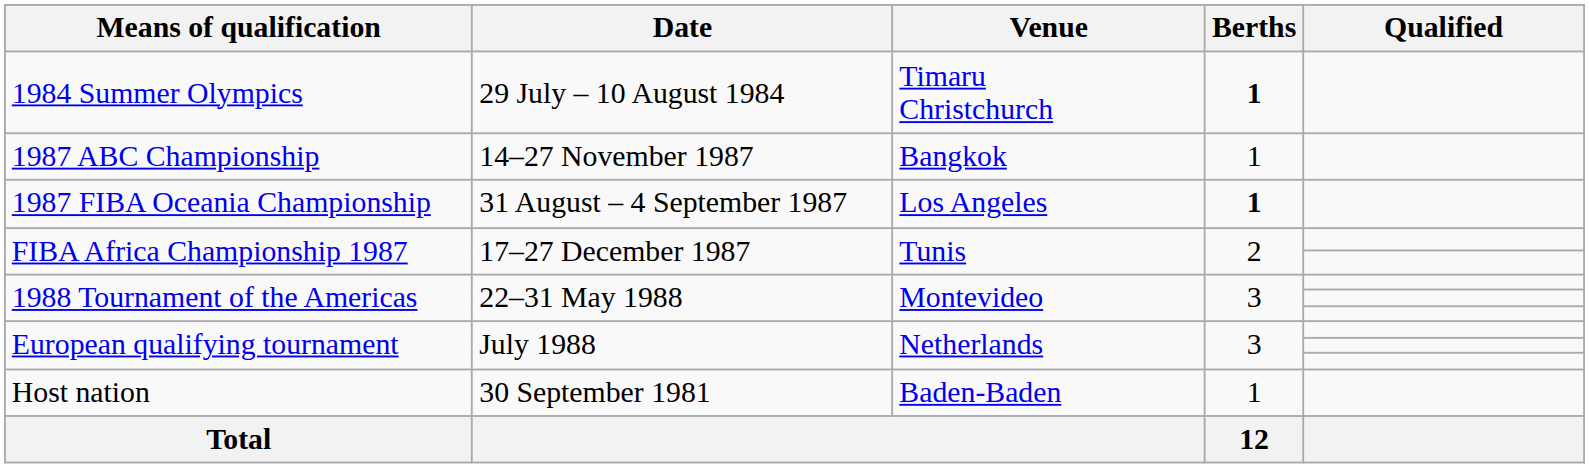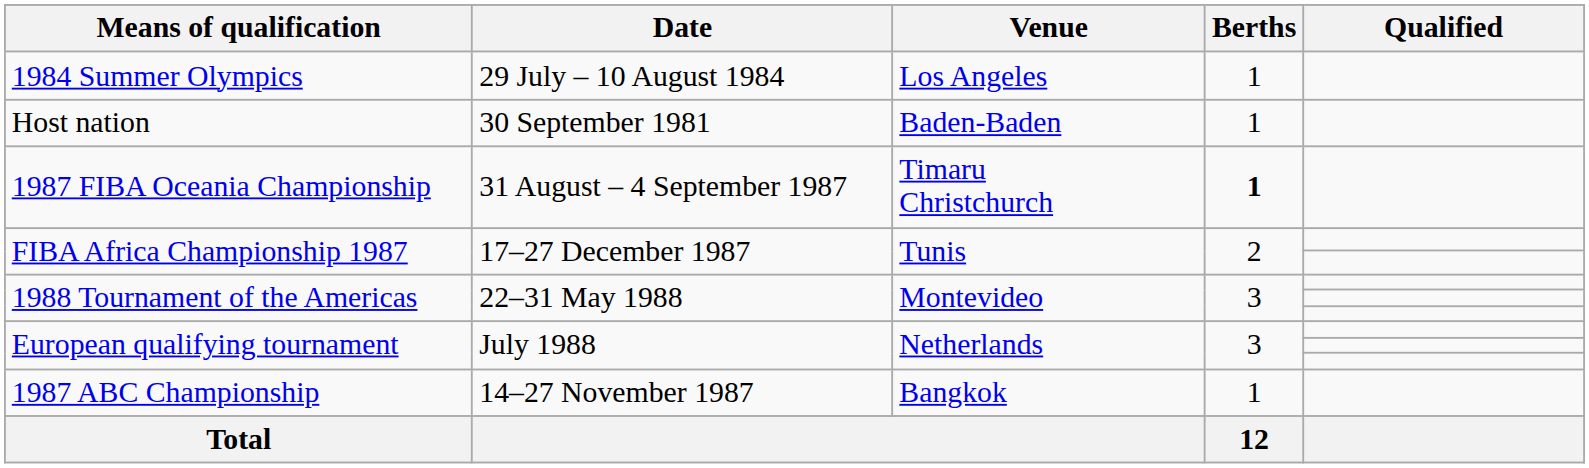 <table class="wikitable" width=850>
 <tr>
 <th width=30%>Means of qualification</th>
 <th width=27%>Date</th>
 <th width=20%>Venue</th>
 <th width=5%>Berths</th>
 <th width=18%>Qualified</th>
 </tr>
 <tr>
 <td><a href='#'>1984 Summer Olympics</a></td>
 <td>29 July – 10 August 1984</td>
-<td> <a href='#'>Timaru</a> <br>  <a href='#'>Christchurch</a></td>
-<td style="text-align:center;"><strong>1</strong></td>
+<td> <a href='#'>Los Angeles</a></td>
+<td style="text-align:center;">1</td>
 <td></td>
 </tr>
 <tr>
-<td><a href='#'>1987 ABC Championship</a></td>
-<td>14–27 November 1987</td>
-<td> <a href='#'>Bangkok</a></td>
+<td>Host nation</td>
+<td>30 September 1981</td>
+<td> <a href='#'>Baden-Baden</a></td>
 <td style="text-align:center;">1</td>
 <td></td>
 </tr>
 <tr>
 <td><a href='#'>1987 FIBA Oceania Championship</a></td>
 <td>31 August – 4 September 1987</td>
-<td> <a href='#'>Los Angeles</a></td>
+<td> <a href='#'>Timaru</a> <br>  <a href='#'>Christchurch</a></td>
 <td style="text-align:center;"><strong>1</strong></td>
 <td></td>
 </tr>
 <tr>
 <td rowspan=2><a href='#'>FIBA Africa Championship 1987</a></td>
 <td rowspan=2>17–27 December 1987</td>
 <td rowspan=2> <a href='#'>Tunis</a></td>
 <td rowspan=2 style="text-align:center;">2</td>
 <td></td>
 </tr>
 <tr>
 <td></td>
 </tr>
 <tr>
 <td rowspan="3"><a href='#'>1988 Tournament of the Americas</a></td>
 <td rowspan="3">22–31 May 1988</td>
 <td rowspan="3"> <a href='#'>Montevideo</a></td>
 <td rowspan="3" style="text-align:center;">3</td>
 <td></td>
 </tr>
 <tr>
 <td></td>
 </tr>
 <tr>
 <td></td>
 </tr>
 <tr>
 <td rowspan="3"><a href='#'>European qualifying tournament</a></td>
 <td rowspan="3">July 1988</td>
 <td rowspan="3"> <a href='#'>Netherlands</a></td>
 <td rowspan="3" style="text-align:center;">3</td>
 <td></td>
 </tr>
 <tr>
 <td></td>
 </tr>
 <tr>
 <td></td>
 </tr>
 <tr>
-<td>Host nation</td>
-<td>30 September 1981</td>
-<td> <a href='#'>Baden-Baden</a></td>
+<td><a href='#'>1987 ABC Championship</a></td>
+<td>14–27 November 1987</td>
+<td> <a href='#'>Bangkok</a></td>
 <td style="text-align:center;">1</td>
 <td></td>
 </tr>
 <tr>
 <th>Total</th>
 <th colspan="2"></th>
 <th>12</th>
 <th></th>
 </tr>
 </table>
